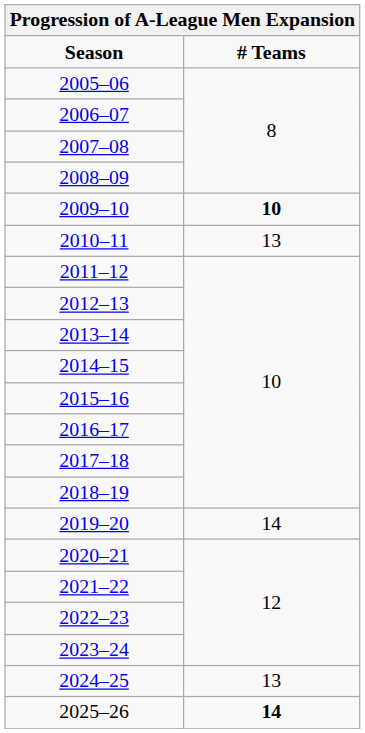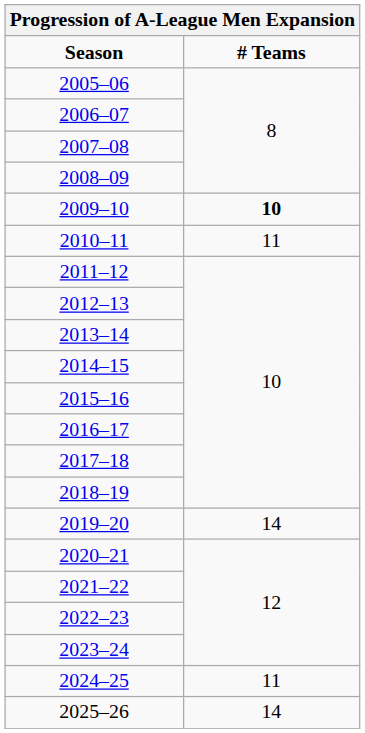 <table class="wikitable" style="margin:0 1em 1em; font-size:100%; float:right; text-align:center;">
 <tr>
 <th colspan=2>Progression of A-League Men Expansion</th>
 </tr>
 <tr>
 <td><strong>Season</strong></td>
 <td><strong># Teams</strong></td>
 </tr>
 <tr>
 <td><a href='#'>2005–06</a></td>
 <td rowspan=4>8</td>
 </tr>
 <tr>
 <td><a href='#'>2006–07</a></td>
 </tr>
 <tr>
 <td><a href='#'>2007–08</a></td>
 </tr>
 <tr>
 <td><a href='#'>2008–09</a></td>
 </tr>
 <tr>
 <td><a href='#'>2009–10</a></td>
 <td><strong>10</strong></td>
 </tr>
 <tr>
 <td><a href='#'>2010–11</a></td>
-<td>13</td>
+<td>11</td>
 </tr>
 <tr>
 <td><a href='#'>2011–12</a></td>
 <td rowspan=8>10</td>
 </tr>
 <tr>
 <td><a href='#'>2012–13</a></td>
 </tr>
 <tr>
 <td><a href='#'>2013–14</a></td>
 </tr>
 <tr>
 <td><a href='#'>2014–15</a></td>
 </tr>
 <tr>
 <td><a href='#'>2015–16</a></td>
 </tr>
 <tr>
 <td><a href='#'>2016–17</a></td>
 </tr>
 <tr>
 <td><a href='#'>2017–18</a></td>
 </tr>
 <tr>
 <td><a href='#'>2018–19</a></td>
 </tr>
 <tr>
 <td><a href='#'>2019–20</a></td>
 <td rowspan=1>14</td>
 </tr>
 <tr>
 <td><a href='#'>2020–21</a></td>
 <td rowspan=4>12</td>
 </tr>
 <tr>
 <td><a href='#'>2021–22</a></td>
 </tr>
 <tr>
 <td><a href='#'>2022–23</a></td>
 </tr>
 <tr>
 <td><a href='#'>2023–24</a></td>
 </tr>
 <tr>
 <td><a href='#'>2024–25</a></td>
-<td>13</td>
+<td>11</td>
 </tr>
 <tr>
 <td>2025–26</td>
-<td><strong>14</strong></td>
+<td>14</td>
 </tr>
 </table>
